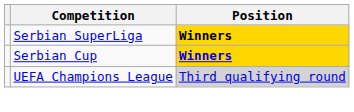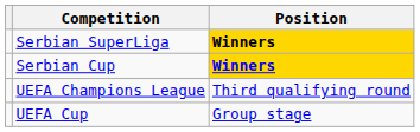 <table class="wikitable">
 <tr>
 <th></th>
 <th>Competition</th>
 <th>Position</th>
 </tr>
 <tr>
 <td></td>
 <td><a href='#'>Serbian SuperLiga</a></td>
 <td bgcolor=gold><strong>Winners</strong></td>
 </tr>
 <tr>
 <td></td>
 <td><a href='#'>Serbian Cup</a></td>
 <td bgcolor=gold><strong><a href='#'>Winners</a></strong></td>
 </tr>
 <tr>
 <td></td>
 <td><a href='#'>UEFA Champions League</a></td>
-<td style="background: lightgrey;"><a href='#'>Third qualifying round</a></td>
+<td><a href='#'>Third qualifying round</a></td>
+</tr>
+<tr>
+<td></td>
+<td><a href='#'>UEFA Cup</a></td>
+<td><a href='#'>Group stage</a></td>
 </tr>
 </table>
